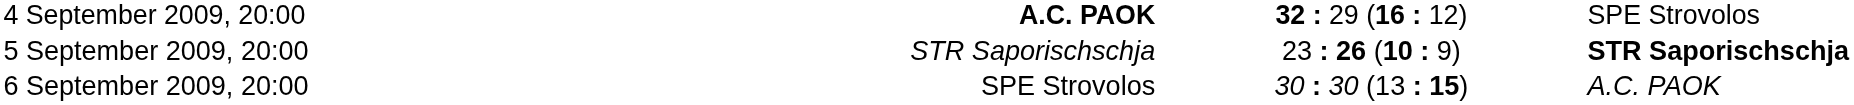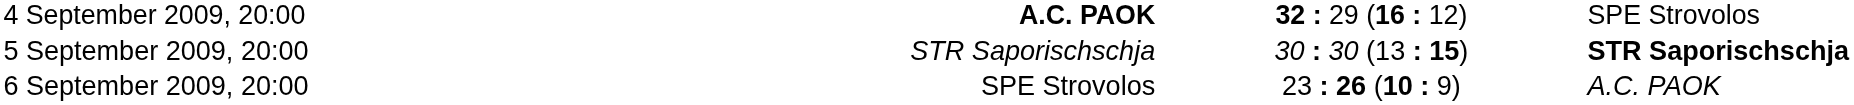 <table width=100% cellspacing=1>
 <tr>
 <th></th>
 <th></th>
 <th width=20%></th>
 <th></th>
 </tr>
 <tr style=font-size:99%>
 <td>4 September 2009, 20:00</td>
 <td align=right><strong>A.C. PAOK</strong> </td>
 <td align=center><strong>32</strong> <strong>:</strong> 29 (<strong>16</strong> <strong>:</strong> 12)</td>
 <td> SPE Strovolos</td>
 </tr>
 <tr style=font-size:100%>
 <td>5 September 2009, 20:00</td>
 <td align=right><em>STR Saporischschja</em> </td>
-<td align=center>23 <strong>:</strong> <strong>26</strong> (<strong>10</strong> <strong>:</strong> 9)</td>
+<td align=center><em>30</em> <strong>:</strong> <em>30</em> (13 <strong>:</strong> <strong>15</strong>)</td>
 <td> <strong>STR Saporischschja</strong></td>
 </tr>
 <tr style=font-size:100%>
 <td>6 September 2009, 20:00</td>
 <td align=right>SPE Strovolos </td>
-<td align=center><em>30</em> <strong>:</strong> <em>30</em> (13 <strong>:</strong> <strong>15</strong>)</td>
+<td align=center>23 <strong>:</strong> <strong>26</strong> (<strong>10</strong> <strong>:</strong> 9)</td>
 <td> <em>A.C. PAOK</em></td>
 </tr>
 </table>
